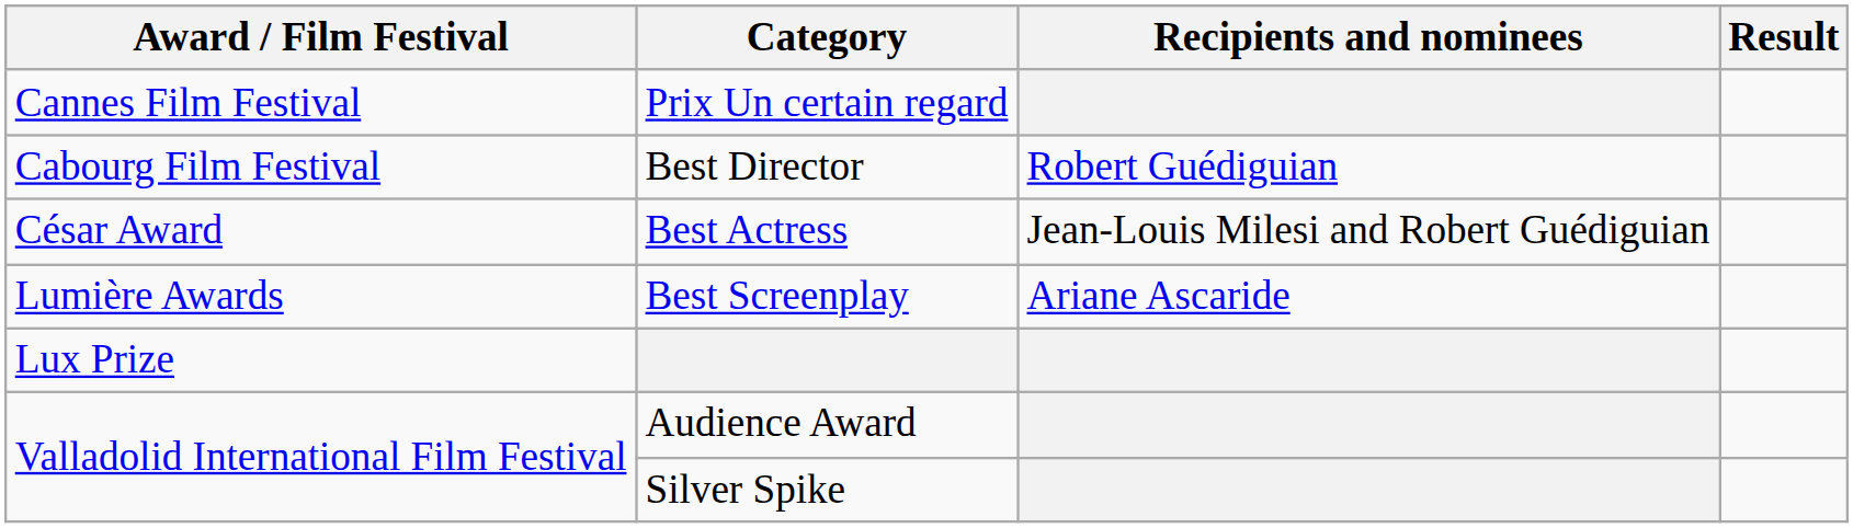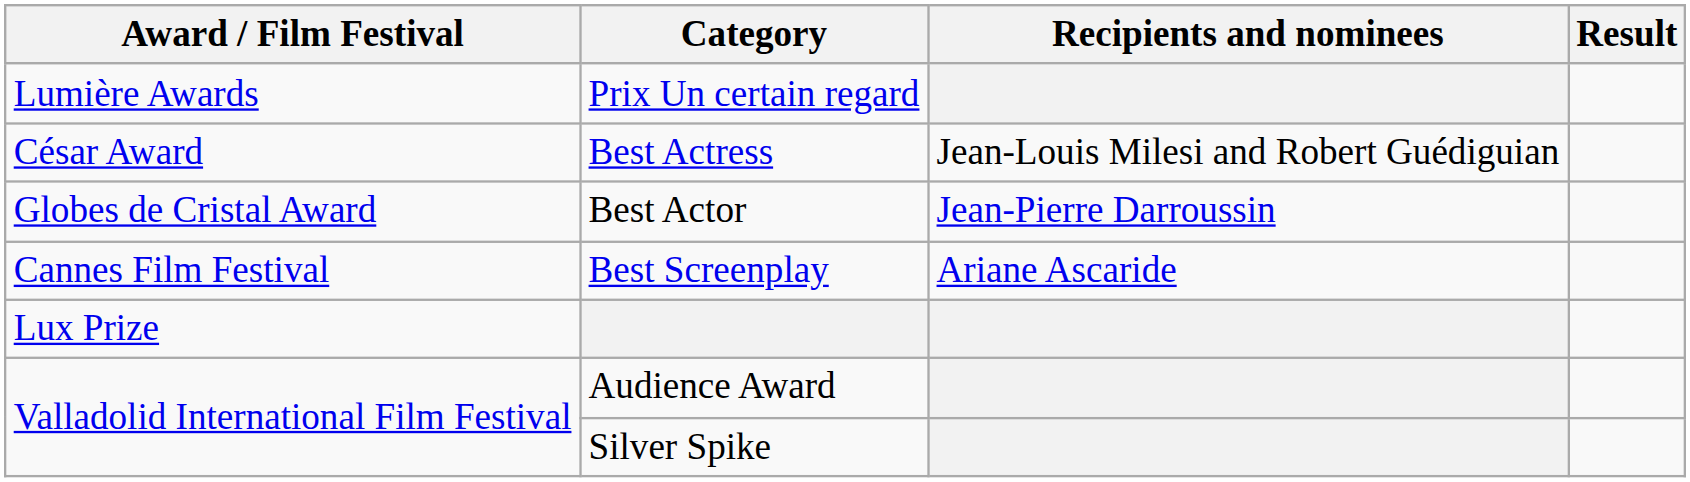 <table class="wikitable plainrowheaders sortable">
 <tr style="background:#ccc; text-align:center;">
 <th scope="col">Award / Film Festival</th>
 <th scope="col">Category</th>
 <th scope="col">Recipients and nominees</th>
 <th scope="col">Result</th>
 </tr>
 <tr>
-<td><a href='#'>Cannes Film Festival</a></td>
+<td><a href='#'>Lumière Awards</a></td>
 <td><a href='#'>Prix Un certain regard</a></td>
 <th></th>
-<td></td>
-</tr>
-<tr>
-<td><a href='#'>Cabourg Film Festival</a></td>
-<td>Best Director</td>
-<td><a href='#'>Robert Guédiguian</a></td>
 <td></td>
 </tr>
 <tr>
 <td><a href='#'>César Award</a></td>
 <td><a href='#'>Best Actress</a></td>
 <td>Jean-Louis Milesi and Robert Guédiguian</td>
 <td></td>
 </tr>
 <tr>
-<td><a href='#'>Lumière Awards</a></td>
+<td><a href='#'>Globes de Cristal Award</a></td>
+<td>Best Actor</td>
+<td><a href='#'>Jean-Pierre Darroussin</a></td>
+<td></td>
+</tr>
+<tr>
+<td><a href='#'>Cannes Film Festival</a></td>
 <td><a href='#'>Best Screenplay</a></td>
 <td><a href='#'>Ariane Ascaride</a></td>
 <td></td>
 </tr>
 <tr>
 <td><a href='#'>Lux Prize</a></td>
 <th></th>
 <th></th>
 <td></td>
 </tr>
 <tr>
 <td rowspan=2><a href='#'>Valladolid International Film Festival</a></td>
 <td>Audience Award</td>
 <th></th>
 <td></td>
 </tr>
 <tr>
 <td>Silver Spike</td>
 <th></th>
 <td></td>
 </tr>
 </table>
